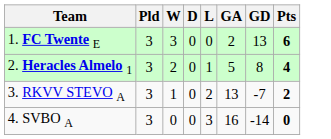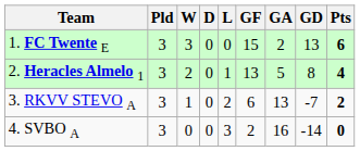 <table class="wikitable" style="text-align:center; float:left; margin-right:1em">
 <tr>
 <th>Team</th>
 <th>Pld</th>
 <th>W</th>
 <th>D</th>
 <th>L</th>
+<th>GF</th>
 <th>GA</th>
 <th>GD</th>
 <th>Pts</th>
 </tr>
 <tr bgcolor=ccffcc>
 <td align=left>1. <strong><a href='#'>FC Twente</a></strong> <sub>E</sub></td>
 <td>3</td>
 <td>3</td>
 <td>0</td>
 <td>0</td>
+<td>15</td>
 <td>2</td>
 <td>13</td>
 <td><strong>6</strong></td>
 </tr>
 <tr bgcolor=ccffcc>
 <td align=left>2. <strong><a href='#'>Heracles Almelo</a></strong> <sub>1</sub></td>
 <td>3</td>
 <td>2</td>
 <td>0</td>
 <td>1</td>
+<td>13</td>
 <td>5</td>
 <td>8</td>
 <td><strong>4</strong></td>
 </tr>
 <tr>
 <td align=left>3. <a href='#'>RKVV STEVO</a> <sub>A</sub></td>
 <td>3</td>
 <td>1</td>
 <td>0</td>
 <td>2</td>
+<td>6</td>
 <td>13</td>
 <td>-7</td>
 <td><strong>2</strong></td>
 </tr>
 <tr>
 <td align=left>4. SVBO <sub>A</sub></td>
 <td>3</td>
 <td>0</td>
 <td>0</td>
 <td>3</td>
+<td>2</td>
 <td>16</td>
 <td>-14</td>
 <td><strong>0</strong></td>
 </tr>
 </table>
